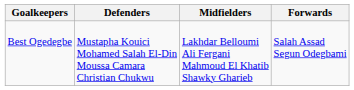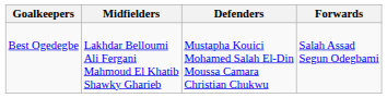 <table class="wikitable" style="margin:0 auto">
 <tr>
 <th>Goalkeepers</th>
+<th>Midfielders</th>
 <th>Defenders</th>
-<th>Midfielders</th>
 <th>Forwards</th>
 </tr>
 <tr>
 <td align=left valign=top><br> <a href='#'>Best Ogedegbe</a></td>
+<td align=left valign=top><br> <a href='#'>Lakhdar Belloumi</a> <br> <a href='#'>Ali Fergani</a> <br> <a href='#'>Mahmoud El Khatib</a> <br> <a href='#'>Shawky Gharieb</a></td>
 <td align=left valign=top><br> <a href='#'>Mustapha Kouici</a> <br> <a href='#'>Mohamed Salah El-Din</a> <br> <a href='#'>Moussa Camara</a> <br> <a href='#'>Christian Chukwu</a></td>
-<td align=left valign=top><br> <a href='#'>Lakhdar Belloumi</a> <br> <a href='#'>Ali Fergani</a> <br> <a href='#'>Mahmoud El Khatib</a> <br> <a href='#'>Shawky Gharieb</a></td>
 <td align=left valign=top><br> <a href='#'>Salah Assad</a> <br> <a href='#'>Segun Odegbami</a></td>
 </tr>
 </table>
